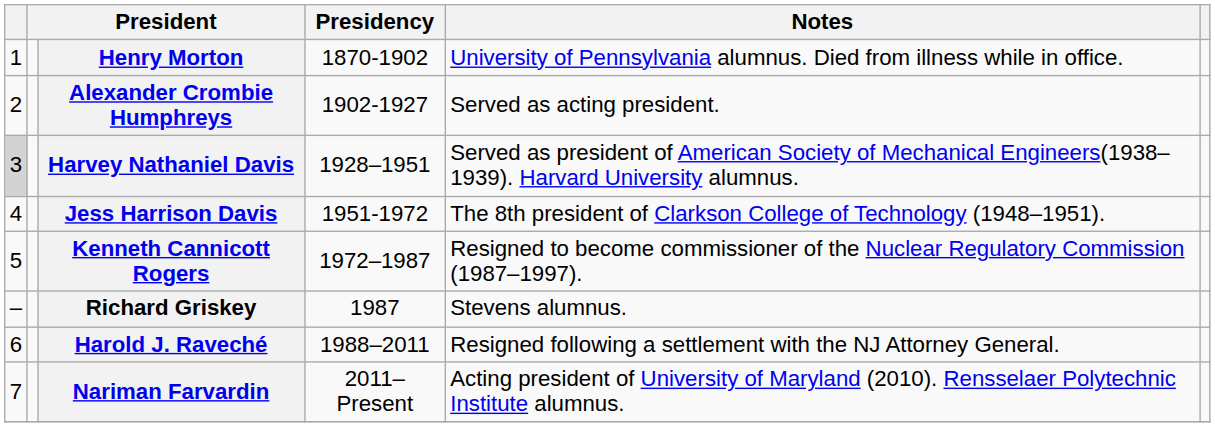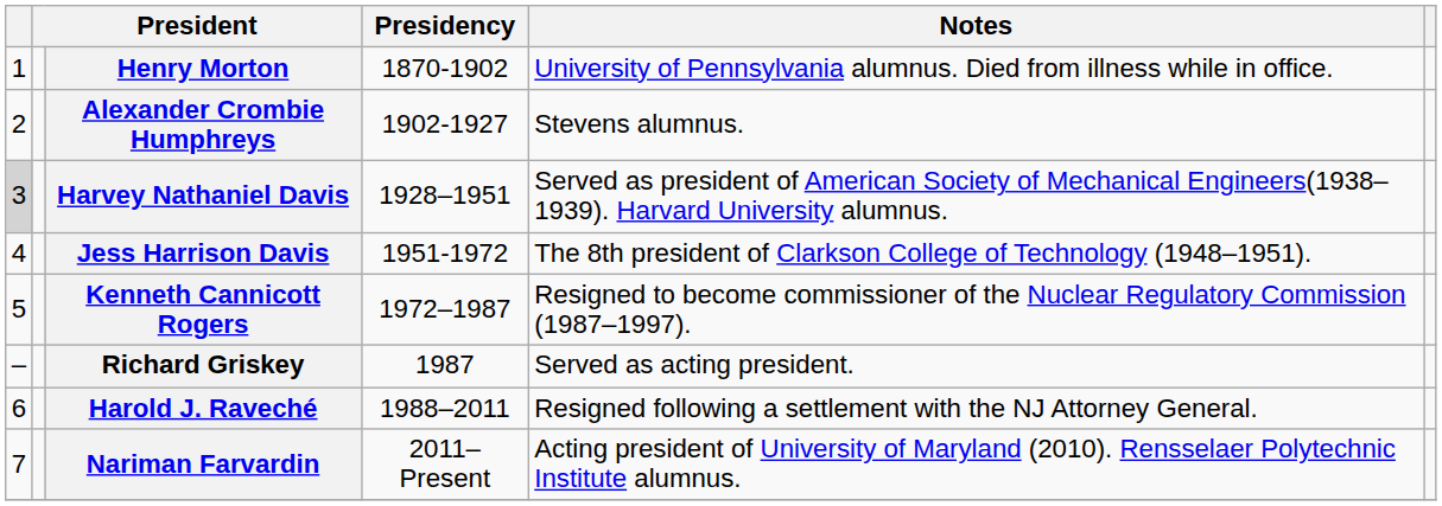 <table class="wikitable sortable">
 <tr>
 <th scope="row"></th>
 <th colspan="2" scope="col">President</th>
 <th scope="col">Presidency</th>
 <th scope="col" class="unsortable">Notes</th>
 <th scope="col" class="unsortable"></th>
 </tr>
 <tr>
 <td align="center">1</td>
 <td data-sort-value="Morton, Henry"></td>
 <th scope="row"><a href='#'>Henry Morton</a></th>
 <td align="center">1870-1902</td>
 <td><a href='#'>University of Pennsylvania</a> alumnus. Died from illness while in office.</td>
 <td align="center"></td>
 </tr>
 <tr>
 <td align="center">2</td>
 <td data-sort-value="Humphreys, Alexander Crombie"></td>
 <th scope="row"><a href='#'>Alexander Crombie Humphreys</a></th>
 <td align="center">1902-1927</td>
-<td>Served as acting president.</td>
+<td>Stevens alumnus.</td>
 <td align="center"></td>
 </tr>
 <tr>
 <td align="center" style="background: lightgrey;">3</td>
 <td data-sort-value="Davis, Harvey N."></td>
 <th scope="row"><a href='#'>Harvey Nathaniel Davis</a></th>
 <td align="center">1928–1951</td>
 <td>Served as president of <a href='#'>American Society of Mechanical Engineers</a>(1938–1939). <a href='#'>Harvard University</a> alumnus.</td>
 <td align="center"></td>
 </tr>
 <tr>
 <td align="center">4</td>
 <td data-sort-value="Davis, Jess"></td>
 <th scope="row"><a href='#'>Jess Harrison Davis</a></th>
 <td align="center">1951-1972</td>
 <td>The 8th president of <a href='#'>Clarkson College of Technology</a> (1948–1951).</td>
 <td align="center"></td>
 </tr>
 <tr>
 <td align="center">5</td>
 <td data-sort-value="Rogers, Kenneth"></td>
 <th scope="row"><a href='#'>Kenneth Cannicott Rogers</a></th>
 <td align="center">1972–1987</td>
 <td>Resigned to become commissioner of the <a href='#'>Nuclear Regulatory Commission</a> (1987–1997).</td>
 <td align="center"></td>
 </tr>
 <tr>
 <td align="center">–</td>
 <td data-sort-value="Griskey, Richard"></td>
 <th scope="row">Richard Griskey</th>
 <td align="center">1987</td>
-<td>Stevens alumnus.</td>
+<td>Served as acting president.</td>
 <td align="center"></td>
 </tr>
 <tr>
 <td align="center">6</td>
 <td data-sort-value="Raveché, Harold J."></td>
 <th scope="row"><a href='#'>Harold J. Raveché</a></th>
 <td align="center">1988–2011</td>
 <td>Resigned following a settlement with the NJ Attorney General.</td>
 <td align="center"></td>
 </tr>
 <tr>
 <td align="center">7</td>
 <td data-sort-value="Farvardin, Naramin"></td>
 <th scope="row"><a href='#'>Nariman Farvardin</a></th>
 <td align="center">2011–Present</td>
 <td>Acting president of <a href='#'>University of Maryland</a> (2010). <a href='#'>Rensselaer Polytechnic Institute</a> alumnus.</td>
 <td align="center"></td>
 </tr>
 <tr>
 </tr>
 </table>
